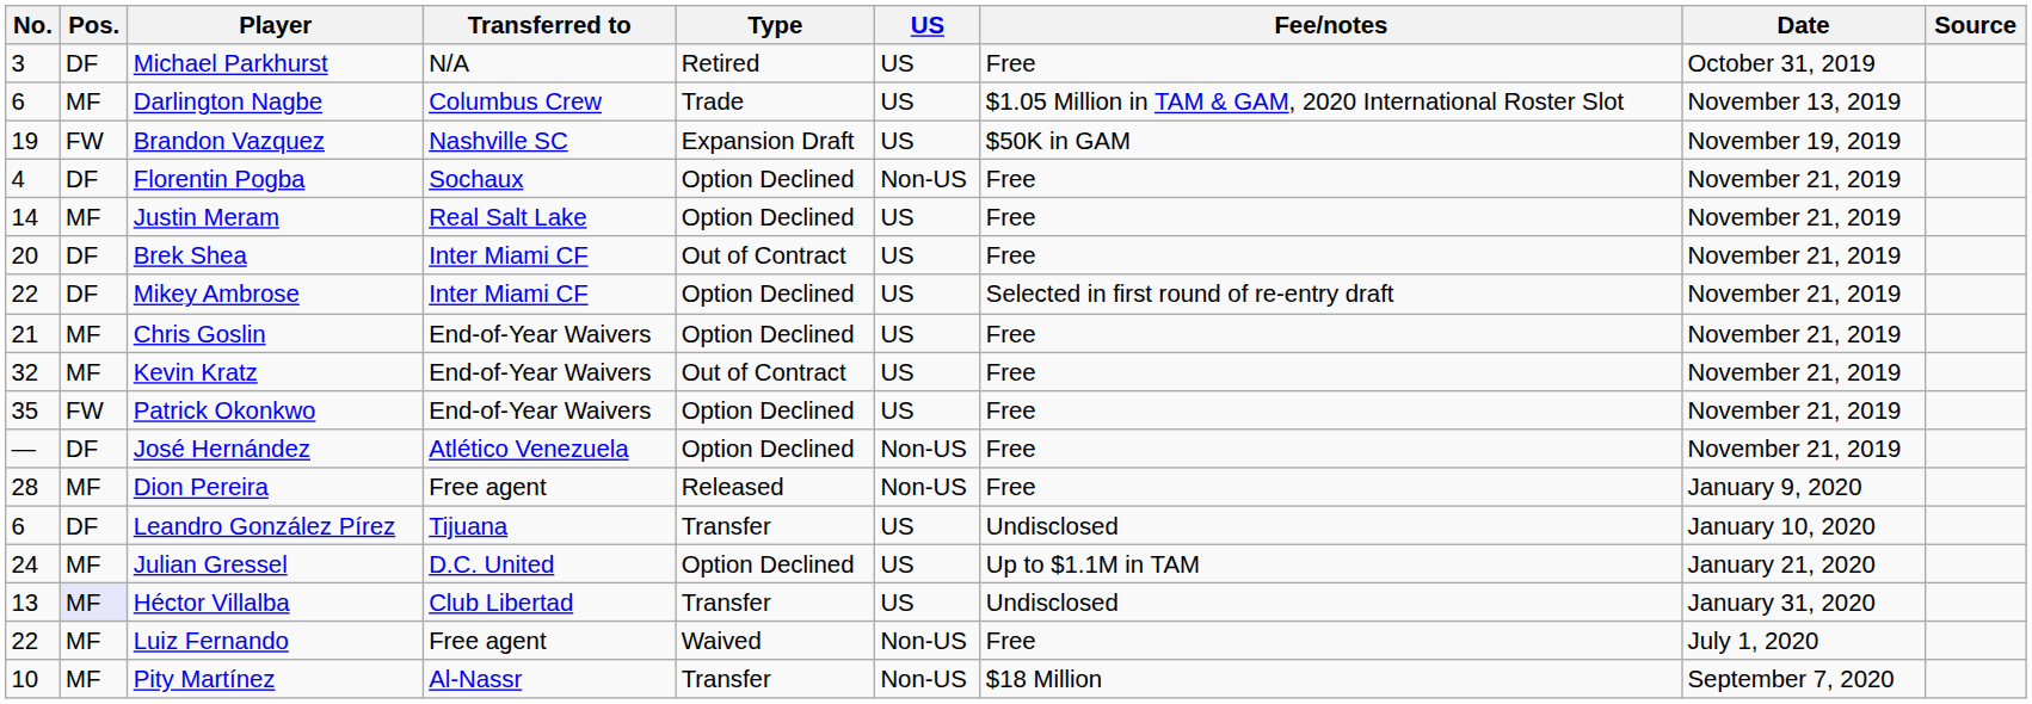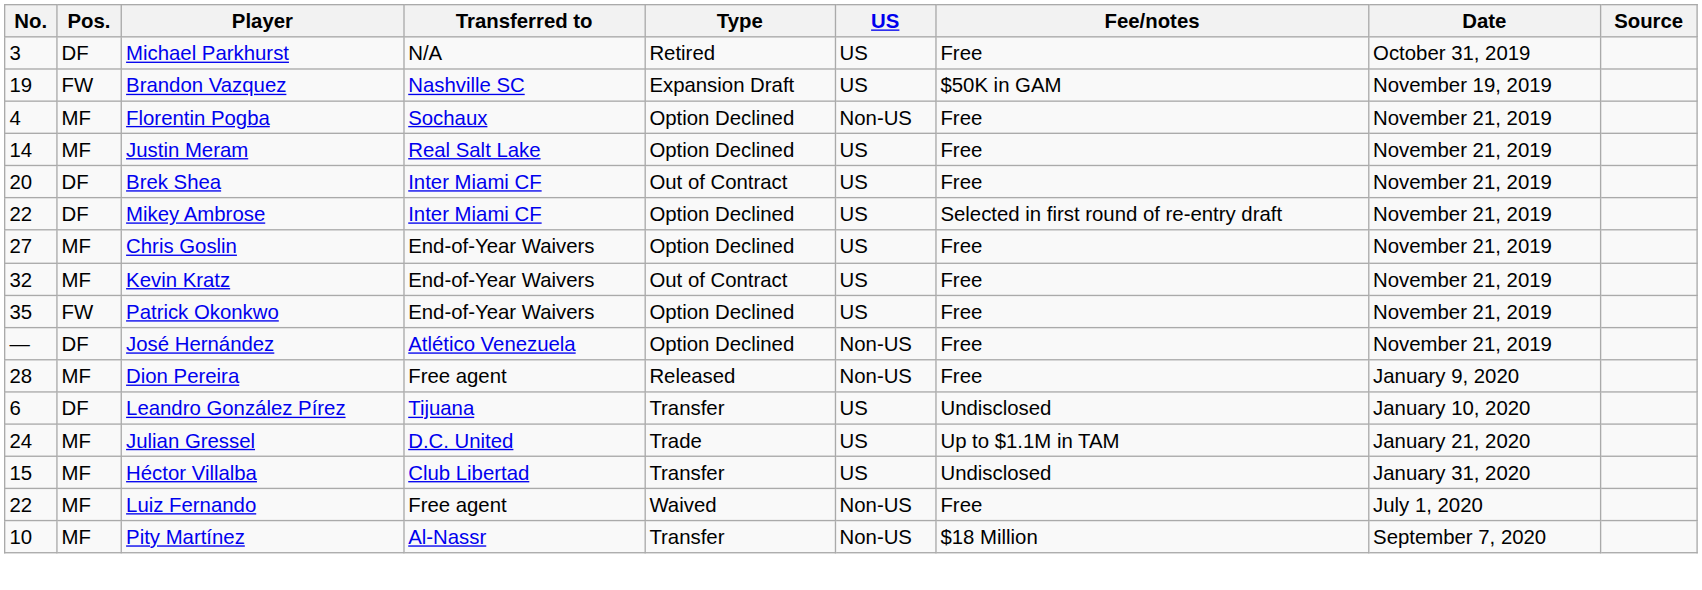 <table class="wikitable sortable" style="width:100%; text-align:center; font-size:95%; text-align:left;">
 <tr>
 <th>No.</th>
 <th>Pos.</th>
 <th>Player</th>
 <th>Transferred to</th>
 <th>Type</th>
 <th><a href='#'>US</a></th>
 <th>Fee/notes</th>
 <th>Date</th>
 <th>Source</th>
 </tr>
 <tr>
 <td>3</td>
 <td>DF</td>
 <td> <a href='#'>Michael Parkhurst</a></td>
 <td>N/A</td>
 <td>Retired</td>
 <td>US</td>
 <td>Free</td>
 <td>October 31, 2019</td>
 <td></td>
 </tr>
 <tr>
-<td>6</td>
-<td>MF</td>
-<td> <a href='#'>Darlington Nagbe</a></td>
-<td> <a href='#'>Columbus Crew</a></td>
-<td>Trade</td>
-<td>US</td>
-<td>$1.05 Million in <a href='#'>TAM & GAM</a>, 2020 International Roster Slot</td>
-<td>November 13, 2019</td>
-<td></td>
-</tr>
-<tr>
 <td>19</td>
 <td>FW</td>
 <td> <a href='#'>Brandon Vazquez</a></td>
 <td> <a href='#'>Nashville SC</a></td>
 <td>Expansion Draft</td>
 <td>US</td>
 <td>$50K in GAM</td>
 <td>November 19, 2019</td>
 <td></td>
 </tr>
 <tr>
 <td>4</td>
-<td>DF</td>
+<td>MF</td>
 <td> <a href='#'>Florentin Pogba</a></td>
 <td> <a href='#'>Sochaux</a></td>
 <td>Option Declined</td>
 <td>Non-US</td>
 <td>Free</td>
 <td>November 21, 2019</td>
 <td></td>
 </tr>
 <tr>
 <td>14</td>
 <td>MF</td>
 <td> <a href='#'>Justin Meram</a></td>
 <td> <a href='#'>Real Salt Lake</a></td>
 <td>Option Declined</td>
 <td>US</td>
 <td>Free</td>
 <td>November 21, 2019</td>
 <td></td>
 </tr>
 <tr>
 <td>20</td>
 <td>DF</td>
 <td> <a href='#'>Brek Shea</a></td>
 <td> <a href='#'>Inter Miami CF</a></td>
 <td>Out of Contract</td>
 <td>US</td>
 <td>Free</td>
 <td>November 21, 2019</td>
 <td></td>
 </tr>
 <tr>
 <td>22</td>
 <td>DF</td>
 <td> <a href='#'>Mikey Ambrose</a></td>
 <td> <a href='#'>Inter Miami CF</a></td>
 <td>Option Declined</td>
 <td>US</td>
 <td>Selected in first round of re-entry draft</td>
 <td>November 21, 2019</td>
 <td></td>
 </tr>
 <tr>
-<td>21</td>
+<td>27</td>
 <td>MF</td>
 <td> <a href='#'>Chris Goslin</a></td>
 <td>End-of-Year Waivers</td>
 <td>Option Declined</td>
 <td>US</td>
 <td>Free</td>
 <td>November 21, 2019</td>
 <td></td>
 </tr>
 <tr>
 <td>32</td>
 <td>MF</td>
 <td> <a href='#'>Kevin Kratz</a></td>
 <td>End-of-Year Waivers</td>
 <td>Out of Contract</td>
 <td>US</td>
 <td>Free</td>
 <td>November 21, 2019</td>
 <td></td>
 </tr>
 <tr>
 <td>35</td>
 <td>FW</td>
 <td> <a href='#'>Patrick Okonkwo</a></td>
 <td>End-of-Year Waivers</td>
 <td>Option Declined</td>
 <td>US</td>
 <td>Free</td>
 <td>November 21, 2019</td>
 <td></td>
 </tr>
 <tr>
 <td>—</td>
 <td>DF</td>
 <td> <a href='#'>José Hernández</a></td>
 <td> <a href='#'>Atlético Venezuela</a></td>
 <td>Option Declined</td>
 <td>Non-US</td>
 <td>Free</td>
 <td>November 21, 2019</td>
 <td></td>
 </tr>
 <tr>
 <td>28</td>
 <td>MF</td>
 <td> <a href='#'>Dion Pereira</a></td>
 <td>Free agent</td>
 <td>Released</td>
 <td>Non-US</td>
 <td>Free</td>
 <td>January 9, 2020</td>
 <td></td>
 </tr>
 <tr>
 <td>6</td>
 <td>DF</td>
 <td> <a href='#'>Leandro González Pírez</a></td>
 <td> <a href='#'>Tijuana</a></td>
 <td>Transfer</td>
 <td>US</td>
 <td>Undisclosed</td>
 <td>January 10, 2020</td>
 <td></td>
 </tr>
 <tr>
 <td>24</td>
 <td>MF</td>
 <td> <a href='#'>Julian Gressel</a></td>
 <td> <a href='#'>D.C. United</a></td>
-<td>Option Declined</td>
+<td>Trade</td>
 <td>US</td>
 <td>Up to $1.1M in TAM</td>
 <td>January 21, 2020</td>
 <td></td>
 </tr>
 <tr>
-<td>13</td>
-<td style="background: lavender;">MF</td>
+<td>15</td>
+<td>MF</td>
 <td> <a href='#'>Héctor Villalba</a></td>
 <td> <a href='#'>Club Libertad</a></td>
 <td>Transfer</td>
 <td>US</td>
 <td>Undisclosed</td>
 <td>January 31, 2020</td>
 <td></td>
 </tr>
 <tr>
 <td>22</td>
 <td>MF</td>
 <td> <a href='#'>Luiz Fernando</a></td>
 <td>Free agent</td>
 <td>Waived</td>
 <td>Non-US</td>
 <td>Free</td>
 <td>July 1, 2020</td>
 <td></td>
 </tr>
 <tr>
 <td>10</td>
 <td>MF</td>
 <td> <a href='#'>Pity Martínez</a></td>
 <td> <a href='#'>Al-Nassr</a></td>
 <td>Transfer</td>
 <td>Non-US</td>
 <td>$18 Million</td>
 <td>September 7, 2020</td>
 <td></td>
 </tr>
 </table>
